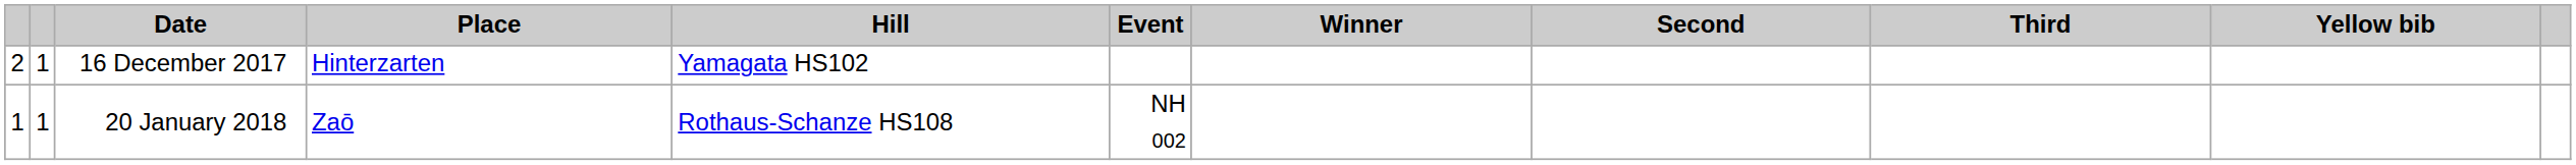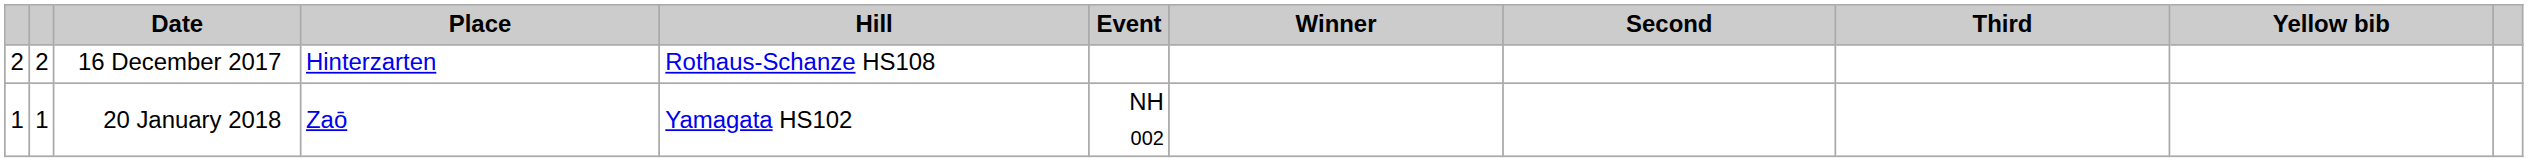 <table class="wikitable plainrowheaders" style="background:#fff; font-size:86%; line-height:16px; border:grey solid 1px; border-collapse:collapse;">
 <tr style="background:#ccc; text-align:center;">
 <th scope="col" style="background:#ccc; width=20 px;"></th>
 <th scope="col" style="background:#ccc; width=30 px;"></th>
 <th scope="col" style="background:#ccc; width:135px;">Date</th>
 <th scope="col" style="background:#ccc; width:200px;">Place</th>
 <th scope="col" style="background:#ccc; width:240px;">Hill</th>
 <th scope="col" style="background:#ccc; width:40px;">Event</th>
 <th scope="col" style="background:#ccc; width:185px;">Winner</th>
 <th scope="col" style="background:#ccc; width:185px;">Second</th>
 <th scope="col" style="background:#ccc; width:185px;">Third</th>
 <th scope="col" style="background:#ccc; width:180px;">Yellow bib</th>
 <th scope="col" style="background:#ccc; width:10px;"></th>
 </tr>
 <tr>
 <td align=center>2</td>
-<td align=center>1</td>
+<td align=center>2</td>
 <td align=right>16 December 2017  </td>
 <td> <a href='#'>Hinterzarten</a></td>
-<td><a href='#'>Yamagata</a> HS102</td>
+<td><a href='#'>Rothaus-Schanze</a> HS108</td>
 <td align=right></td>
 <td></td>
 <td></td>
 <td></td>
 <td></td>
 <td></td>
 </tr>
 <tr>
 <td align=center>1</td>
 <td align=center>1</td>
 <td align=right>20 January 2018  </td>
 <td> <a href='#'>Zaō</a></td>
-<td><a href='#'>Rothaus-Schanze</a> HS108</td>
+<td><a href='#'>Yamagata</a> HS102</td>
 <td align=right>NH <sub>002</sub></td>
 <td></td>
 <td></td>
 <td></td>
 <td></td>
 <td></td>
 </tr>
 </table>
